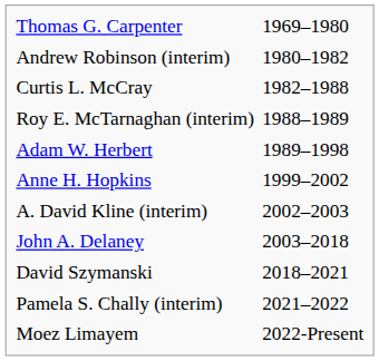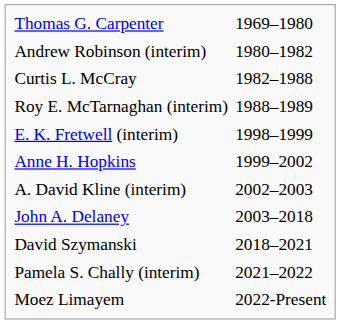 <table class="infobox" cellpadding="2" cellspacing="2" style="font-size: 90%;">
 <tr>
 <td><a href='#'>Thomas G. Carpenter</a></td>
 <td>1969–1980</td>
 </tr>
 <tr>
 <td>Andrew Robinson (interim)</td>
 <td>1980–1982</td>
 </tr>
 <tr>
 <td>Curtis L. McCray</td>
 <td>1982–1988</td>
 </tr>
 <tr>
 <td>Roy E. McTarnaghan (interim)</td>
 <td>1988–1989</td>
 </tr>
 <tr>
-<td><a href='#'>Adam W. Herbert</a></td>
-<td>1989–1998</td>
+<td><a href='#'>E. K. Fretwell</a> (interim)</td>
+<td>1998–1999</td>
 </tr>
 <tr>
 <td><a href='#'>Anne H. Hopkins</a></td>
 <td>1999–2002</td>
 </tr>
 <tr>
 <td>A. David Kline (interim)</td>
 <td>2002–2003</td>
 </tr>
 <tr>
 <td><a href='#'>John A. Delaney</a></td>
 <td>2003–2018</td>
 </tr>
 <tr>
 <td>David Szymanski</td>
 <td>2018–2021</td>
 </tr>
 <tr>
 <td>Pamela S. Chally (interim)</td>
 <td>2021–2022</td>
 </tr>
 <tr>
 <td>Moez Limayem</td>
 <td>2022-Present</td>
 </tr>
 </table>
